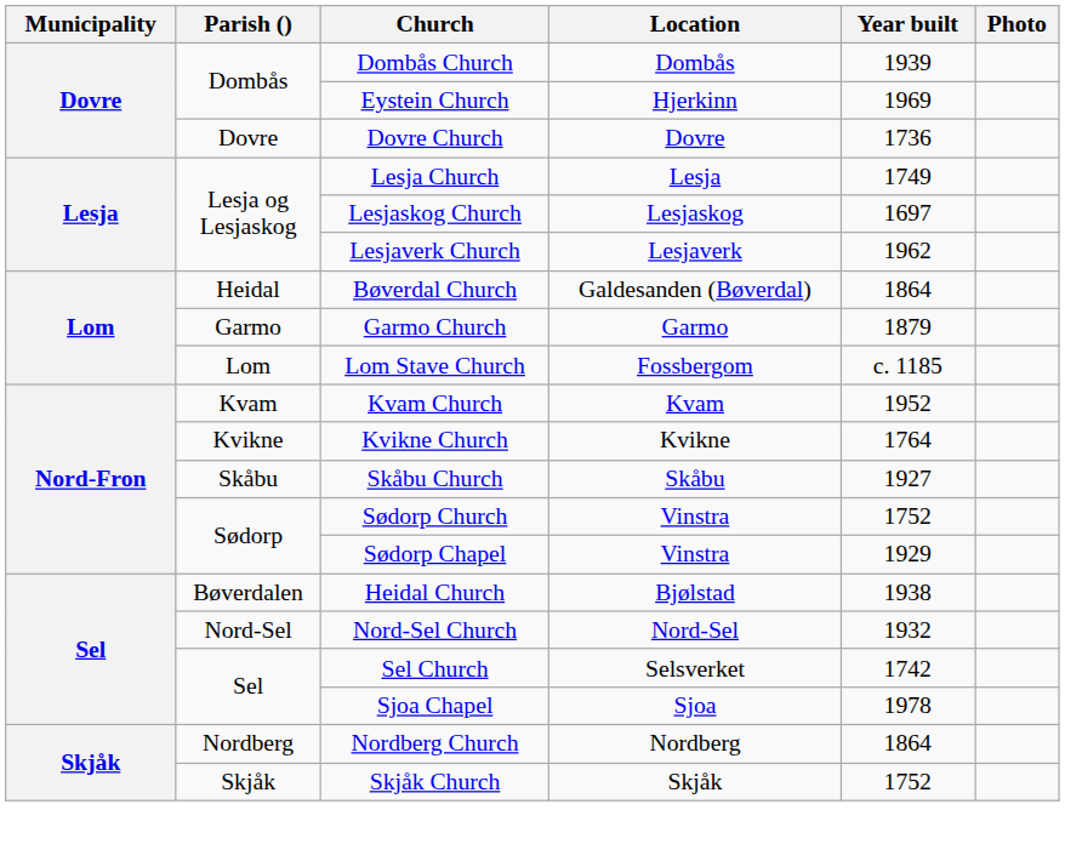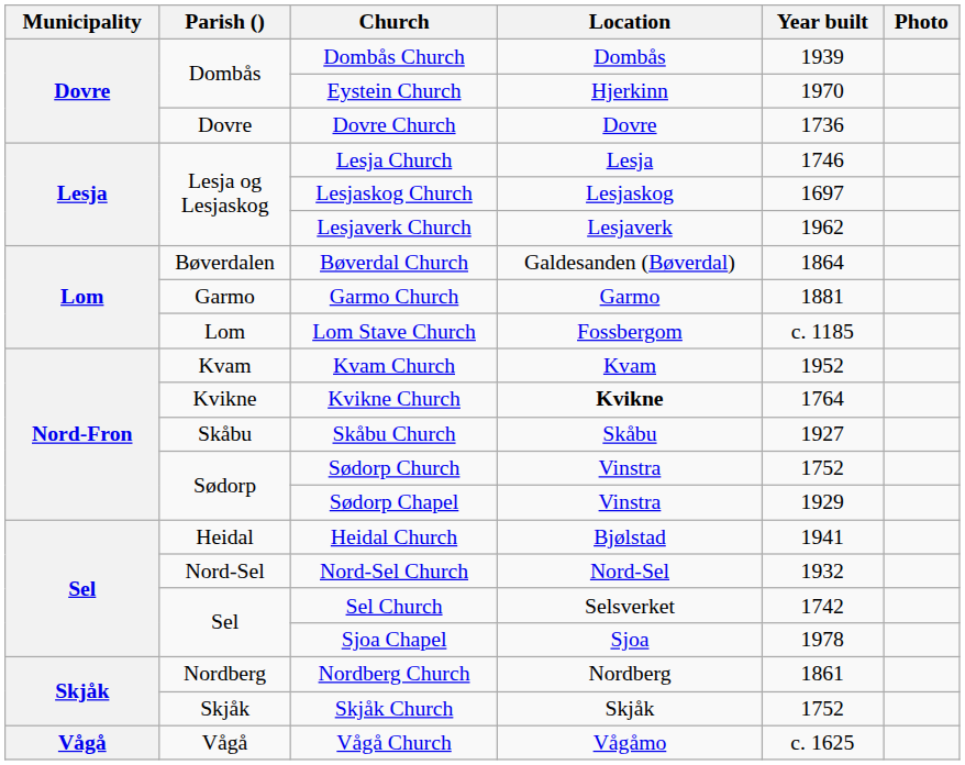 <table class="wikitable" style="text-align: center; width: 80%;">
 <tr>
 <th>Municipality</th>
 <th>Parish ()</th>
 <th>Church</th>
 <th>Location</th>
 <th>Year built</th>
 <th>Photo</th>
 </tr>
 <tr>
 <th rowspan="3"><a href='#'>Dovre</a></th>
 <td rowspan="2">Dombås</td>
 <td><a href='#'>Dombås Church</a></td>
 <td><a href='#'>Dombås</a></td>
 <td>1939</td>
 <td></td>
 </tr>
 <tr>
 <td><a href='#'>Eystein Church</a></td>
 <td><a href='#'>Hjerkinn</a></td>
-<td>1969</td>
+<td>1970</td>
 <td></td>
 </tr>
 <tr>
 <td rowspan="1">Dovre</td>
 <td><a href='#'>Dovre Church</a></td>
 <td><a href='#'>Dovre</a></td>
 <td>1736</td>
 <td></td>
 </tr>
 <tr>
 <th rowspan="3"><a href='#'>Lesja</a></th>
 <td rowspan="3">Lesja og<br>Lesjaskog</td>
 <td><a href='#'>Lesja Church</a></td>
 <td><a href='#'>Lesja</a></td>
-<td>1749</td>
+<td>1746</td>
 <td></td>
 </tr>
 <tr>
 <td><a href='#'>Lesjaskog Church</a></td>
 <td><a href='#'>Lesjaskog</a></td>
 <td>1697</td>
 <td></td>
 </tr>
 <tr>
 <td><a href='#'>Lesjaverk Church</a></td>
 <td><a href='#'>Lesjaverk</a></td>
 <td>1962</td>
 <td></td>
 </tr>
 <tr>
 <th rowspan="3"><a href='#'>Lom</a></th>
-<td rowspan="1">Heidal</td>
+<td rowspan="1">Bøverdalen</td>
 <td><a href='#'>Bøverdal Church</a></td>
 <td>Galdesanden (<a href='#'>Bøverdal</a>)</td>
 <td>1864</td>
 <td></td>
 </tr>
 <tr>
 <td rowspan="1">Garmo</td>
 <td><a href='#'>Garmo Church</a></td>
 <td><a href='#'>Garmo</a></td>
-<td>1879</td>
+<td>1881</td>
 <td></td>
 </tr>
 <tr>
 <td rowspan="1">Lom</td>
 <td><a href='#'>Lom Stave Church</a></td>
 <td><a href='#'>Fossbergom</a></td>
 <td>c. 1185</td>
 <td></td>
 </tr>
 <tr>
 <th rowspan="5"><a href='#'>Nord-Fron</a></th>
 <td rowspan="1">Kvam</td>
 <td><a href='#'>Kvam Church</a></td>
 <td><a href='#'>Kvam</a></td>
 <td>1952</td>
 <td></td>
 </tr>
 <tr>
 <td rowspan="1">Kvikne</td>
 <td><a href='#'>Kvikne Church</a></td>
-<td>Kvikne</td>
+<td><strong>Kvikne</strong></td>
 <td>1764</td>
 <td></td>
 </tr>
 <tr>
 <td rowspan="1">Skåbu</td>
 <td><a href='#'>Skåbu Church</a></td>
 <td><a href='#'>Skåbu</a></td>
 <td>1927</td>
 <td></td>
 </tr>
 <tr>
 <td rowspan="2">Sødorp</td>
 <td><a href='#'>Sødorp Church</a></td>
 <td><a href='#'>Vinstra</a></td>
 <td>1752</td>
 <td></td>
 </tr>
 <tr>
 <td><a href='#'>Sødorp Chapel</a></td>
 <td><a href='#'>Vinstra</a></td>
 <td>1929</td>
 <td></td>
 </tr>
 <tr>
 <th rowspan="4"><a href='#'>Sel</a></th>
-<td rowspan="1">Bøverdalen</td>
+<td rowspan="1">Heidal</td>
 <td><a href='#'>Heidal Church</a></td>
 <td><a href='#'>Bjølstad</a></td>
-<td>1938</td>
+<td>1941</td>
 <td></td>
 </tr>
 <tr>
 <td rowspan="1">Nord-Sel</td>
 <td><a href='#'>Nord-Sel Church</a></td>
 <td><a href='#'>Nord-Sel</a></td>
 <td>1932</td>
 <td></td>
 </tr>
 <tr>
 <td rowspan="2">Sel</td>
 <td><a href='#'>Sel Church</a></td>
 <td>Selsverket</td>
 <td>1742</td>
 <td></td>
 </tr>
 <tr>
 <td><a href='#'>Sjoa Chapel</a></td>
 <td><a href='#'>Sjoa</a></td>
 <td>1978</td>
 <td></td>
 </tr>
 <tr>
 <th rowspan="2"><a href='#'>Skjåk</a></th>
 <td rowspan="1">Nordberg</td>
 <td><a href='#'>Nordberg Church</a></td>
 <td>Nordberg</td>
-<td>1864</td>
+<td>1861</td>
 <td></td>
 </tr>
 <tr>
 <td rowspan="1">Skjåk</td>
 <td><a href='#'>Skjåk Church</a></td>
 <td>Skjåk</td>
 <td>1752</td>
 <td></td>
 </tr>
+<tr>
+<th rowspan="1"><a href='#'>Vågå</a></th>
+<td rowspan="1">Vågå</td>
+<td><a href='#'>Vågå Church</a></td>
+<td><a href='#'>Vågåmo</a></td>
+<td>c. 1625</td>
+<td></td>
+</tr>
 </table>
